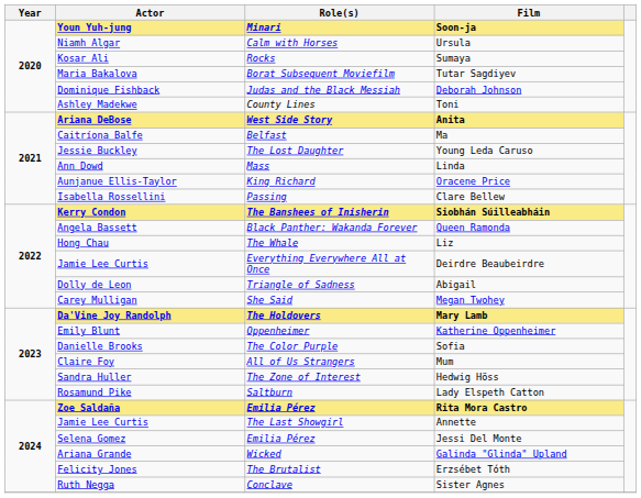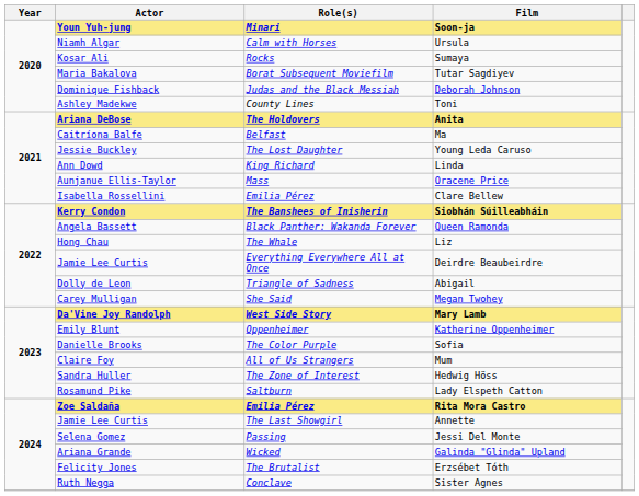 <table class="wikitable sortable">
 <tr>
 <th scope="col" style="width:8%;">Year</th>
 <th scope="col" style="width:30%;">Actor</th>
 <th scope="col" style="width:30%;">Role(s)</th>
 <th scope="col" style="width:30%;">Film</th>
 <th scope="col" style="width:2%;" class="unsortable"></th>
 </tr>
 <tr>
 <td rowspan="6", align=center><strong>2020</strong><br></td>
 <td style="background:#FAEB86"><strong><a href='#'>Youn Yuh-jung</a></strong></td>
 <td style="background:#FAEB86"><strong><em><a href='#'>Minari</a></em></strong></td>
 <td style="background:#FAEB86"><strong>Soon-ja</strong></td>
 <td rowspan=6></td>
 </tr>
 <tr>
 <td><a href='#'>Niamh Algar</a></td>
 <td><em><a href='#'>Calm with Horses</a></em></td>
 <td>Ursula</td>
 </tr>
 <tr>
 <td><a href='#'>Kosar Ali</a></td>
 <td><em><a href='#'>Rocks</a></em></td>
 <td>Sumaya</td>
 </tr>
 <tr>
 <td><a href='#'>Maria Bakalova</a></td>
 <td><em><a href='#'>Borat Subsequent Moviefilm</a></em></td>
 <td>Tutar Sagdiyev</td>
 </tr>
 <tr>
 <td><a href='#'>Dominique Fishback</a></td>
 <td><em><a href='#'>Judas and the Black Messiah</a></em></td>
 <td><a href='#'>Deborah Johnson</a></td>
 </tr>
 <tr>
 <td><a href='#'>Ashley Madekwe</a></td>
 <td><em>County Lines</em></td>
 <td>Toni</td>
 </tr>
 <tr>
 <td rowspan="6", align=center><strong>2021</strong><br></td>
 <td style="background:#FAEB86"><strong><a href='#'>Ariana DeBose</a></strong></td>
-<td style="background:#FAEB86"><strong><em><a href='#'>West Side Story</a></em></strong></td>
+<td style="background:#FAEB86"><strong><em><a href='#'>The Holdovers</a></em></strong></td>
 <td style="background:#FAEB86"><strong>Anita</strong></td>
 <td rowspan=6></td>
 </tr>
 <tr>
 <td><a href='#'>Caitríona Balfe</a></td>
 <td><em><a href='#'>Belfast</a></em></td>
 <td>Ma</td>
 </tr>
 <tr>
 <td><a href='#'>Jessie Buckley</a></td>
 <td><em><a href='#'>The Lost Daughter</a></em></td>
 <td>Young Leda Caruso</td>
 </tr>
 <tr>
 <td><a href='#'>Ann Dowd</a></td>
-<td><em><a href='#'>Mass</a></em></td>
+<td><em><a href='#'>King Richard</a></em></td>
 <td>Linda</td>
 </tr>
 <tr>
 <td><a href='#'>Aunjanue Ellis-Taylor</a></td>
-<td><em><a href='#'>King Richard</a></em></td>
+<td><em><a href='#'>Mass</a></em></td>
 <td><a href='#'>Oracene Price</a></td>
 </tr>
 <tr>
 <td><a href='#'>Isabella Rossellini</a></td>
-<td><em><a href='#'>Passing</a></em></td>
+<td><em><a href='#'>Emilia Pérez</a></em></td>
 <td>Clare Bellew</td>
 </tr>
 <tr>
 <td rowspan="6", align=center><strong>2022</strong><br></td>
 <td style="background:#FAEB86"><strong><a href='#'>Kerry Condon</a></strong></td>
 <td style="background:#FAEB86"><strong><em><a href='#'>The Banshees of Inisherin</a></em></strong></td>
 <td style="background:#FAEB86"><strong>Siobhán Súilleabháin</strong></td>
 <td rowspan=6></td>
 </tr>
 <tr>
 <td><a href='#'>Angela Bassett</a></td>
 <td><em><a href='#'>Black Panther: Wakanda Forever</a></em></td>
 <td><a href='#'>Queen Ramonda</a></td>
 </tr>
 <tr>
 <td><a href='#'>Hong Chau</a></td>
 <td><em><a href='#'>The Whale</a></em></td>
 <td>Liz</td>
 </tr>
 <tr>
 <td><a href='#'>Jamie Lee Curtis</a></td>
 <td><em><a href='#'>Everything Everywhere All at Once</a></em></td>
 <td>Deirdre Beaubeirdre</td>
 </tr>
 <tr>
 <td><a href='#'>Dolly de Leon</a></td>
 <td><em><a href='#'>Triangle of Sadness</a></em></td>
 <td>Abigail</td>
 </tr>
 <tr>
 <td><a href='#'>Carey Mulligan</a></td>
 <td><em><a href='#'>She Said</a></em></td>
 <td><a href='#'>Megan Twohey</a></td>
 </tr>
 <tr>
 <td rowspan="6", align=center><strong>2023</strong><br></td>
 <td style="background:#FAEB86"><strong><a href='#'>Da'Vine Joy Randolph</a></strong></td>
-<td style="background:#FAEB86"><strong><em><a href='#'>The Holdovers</a></em></strong></td>
+<td style="background:#FAEB86"><strong><em><a href='#'>West Side Story</a></em></strong></td>
 <td style="background:#FAEB86"><strong>Mary Lamb</strong></td>
 <td rowspan=6></td>
 </tr>
 <tr>
 <td><a href='#'>Emily Blunt</a></td>
 <td><em><a href='#'>Oppenheimer</a></em></td>
 <td><a href='#'>Katherine Oppenheimer</a></td>
 </tr>
 <tr>
 <td><a href='#'>Danielle Brooks</a></td>
 <td><em><a href='#'>The Color Purple</a></em></td>
 <td>Sofia</td>
 </tr>
 <tr>
 <td><a href='#'>Claire Foy</a></td>
 <td><em><a href='#'>All of Us Strangers</a></em></td>
 <td>Mum</td>
 </tr>
 <tr>
 <td><a href='#'>Sandra Huller</a></td>
 <td><em><a href='#'>The Zone of Interest</a></em></td>
 <td>Hedwig Höss</td>
 </tr>
 <tr>
 <td><a href='#'>Rosamund Pike</a></td>
 <td><em><a href='#'>Saltburn</a></em></td>
 <td>Lady Elspeth Catton</td>
 </tr>
 <tr>
 <td rowspan="6", align=center><strong>2024</strong><br></td>
 <td style="background:#FAEB86"><strong><a href='#'>Zoe Saldaña</a></strong></td>
 <td style="background:#FAEB86"><strong><em><a href='#'>Emilia Pérez</a></em></strong></td>
 <td style="background:#FAEB86"><strong>Rita Mora Castro</strong></td>
 <td rowspan=6></td>
 </tr>
 <tr>
 <td><a href='#'>Jamie Lee Curtis</a></td>
 <td><em><a href='#'>The Last Showgirl</a></em></td>
 <td>Annette</td>
 </tr>
 <tr>
 <td><a href='#'>Selena Gomez</a></td>
-<td><em><a href='#'>Emilia Pérez</a></em></td>
+<td><em><a href='#'>Passing</a></em></td>
 <td>Jessi Del Monte</td>
 </tr>
 <tr>
 <td><a href='#'>Ariana Grande</a></td>
 <td><em><a href='#'>Wicked</a></em></td>
 <td><a href='#'>Galinda "Glinda" Upland</a></td>
 </tr>
 <tr>
 <td><a href='#'>Felicity Jones</a></td>
 <td><em><a href='#'>The Brutalist</a></em></td>
 <td>Erzsébet Tóth</td>
 </tr>
 <tr>
 <td><a href='#'>Ruth Negga</a></td>
 <td><em><a href='#'>Conclave</a></em></td>
 <td>Sister Agnes</td>
 </tr>
 <tr>
 </tr>
 </table>
